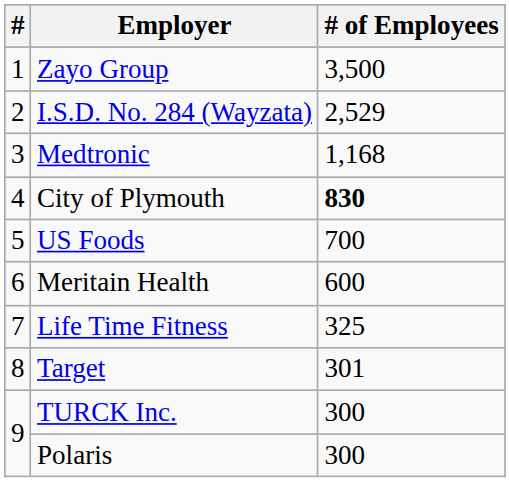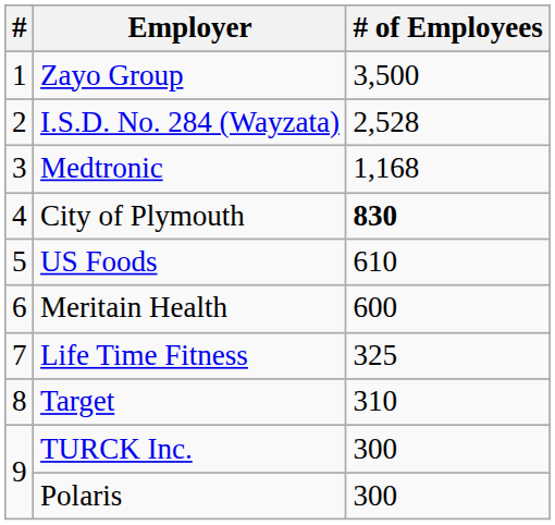 <table class="wikitable">
 <tr>
 <th>#</th>
 <th>Employer</th>
 <th># of Employees</th>
 </tr>
 <tr>
 <td>1</td>
 <td><a href='#'>Zayo Group</a></td>
 <td>3,500</td>
 </tr>
 <tr>
 <td>2</td>
 <td><a href='#'>I.S.D. No. 284 (Wayzata)</a></td>
-<td>2,529</td>
+<td>2,528</td>
 </tr>
 <tr>
 <td>3</td>
 <td><a href='#'>Medtronic</a></td>
 <td>1,168</td>
 </tr>
 <tr>
 <td>4</td>
 <td>City of Plymouth</td>
 <td><strong>830</strong></td>
 </tr>
 <tr>
 <td>5</td>
 <td><a href='#'>US Foods</a></td>
-<td>700</td>
+<td>610</td>
 </tr>
 <tr>
 <td>6</td>
 <td>Meritain Health</td>
 <td>600</td>
 </tr>
 <tr>
 <td>7</td>
 <td><a href='#'>Life Time Fitness</a></td>
 <td>325</td>
 </tr>
 <tr>
 <td>8</td>
 <td><a href='#'>Target</a></td>
-<td>301</td>
+<td>310</td>
 </tr>
 <tr>
 <td rowspan=2>9</td>
 <td><a href='#'>TURCK Inc.</a></td>
 <td>300</td>
 </tr>
 <tr>
 <td>Polaris</td>
 <td>300</td>
 </tr>
 </table>
